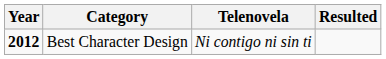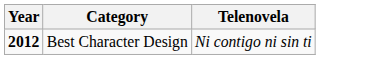 <table class="wikitable">
 <tr>
 <th>Year</th>
 <th>Category</th>
 <th>Telenovela</th>
-<th>Resulted</th>
 </tr>
 <tr>
 <td><strong>2012</strong></td>
 <td>Best Character Design</td>
 <td><em>Ni contigo ni sin ti</em></td>
-<td></td>
 </tr>
 </table>
